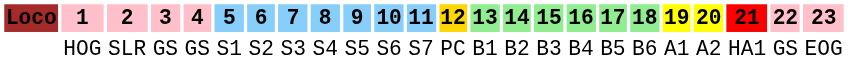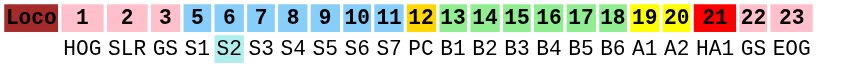 <table class"wikitable plainrowheaders unsortable" style="text-align:center">
 <tr>
 <th scope="col" rowspan="1" style="background:brown;">Loco</th>
 <th scope="col" rowspan="1" style="background:pink;">1</th>
 <th scope="col" rowspan="1" style="background:pink;">2</th>
 <th scope="col" rowspan="1" style="background:pink;">3</th>
-<th scope="col" rowspan="1" style="background:pink;">4</th>
 <th scope="col" rowspan="1" style="background:lightskyblue;">5</th>
 <th scope="col" rowspan="1" style="background:lightskyblue;">6</th>
 <th scope="col" rowspan="1" style="background:lightskyblue;">7</th>
 <th scope="col" rowspan="1" style="background:lightskyblue;">8</th>
 <th scope="col" rowspan="1" style="background:lightskyblue;">9</th>
 <th scope="col" rowspan="1" style="background:lightskyblue;">10</th>
 <th scope="col" rowspan="1" style="background:lightskyblue;">11</th>
 <th scope="col" rowspan="1" style="background:gold;">12</th>
 <th scope="col" rowspan="1" style="background:lightgreen;">13</th>
 <th scope="col" rowspan="1" style="background:lightgreen;">14</th>
 <th scope="col" rowspan="1" style="background:lightgreen;">15</th>
 <th scope="col" rowspan="1" style="background:lightgreen;">16</th>
 <th scope="col" rowspan="1" style="background:lightgreen;">17</th>
 <th scope="col" rowspan="1" style="background:lightgreen;">18</th>
 <th scope="col" rowspan="1" style="background:yellow;">19</th>
 <th scope="col" rowspan="1" style="background:yellow;">20</th>
 <th scope="col" rowspan="1" style="background:red;">21</th>
 <th scope="col" rowspan="1" style="background:pink;">22</th>
 <th scope="col" rowspan="1" style="background:pink;">23</th>
 </tr>
 <tr>
 <td></td>
 <td>HOG</td>
 <td>SLR</td>
 <td>GS</td>
-<td>GS</td>
 <td>S1</td>
-<td>S2</td>
+<td style="background: paleturquoise;">S2</td>
 <td>S3</td>
 <td>S4</td>
 <td>S5</td>
 <td>S6</td>
 <td>S7</td>
 <td>PC</td>
 <td>B1</td>
 <td>B2</td>
 <td>B3</td>
 <td>B4</td>
 <td>B5</td>
 <td>B6</td>
 <td>A1</td>
 <td>A2</td>
 <td>HA1</td>
 <td>GS</td>
 <td>EOG</td>
 </tr>
 </table>
